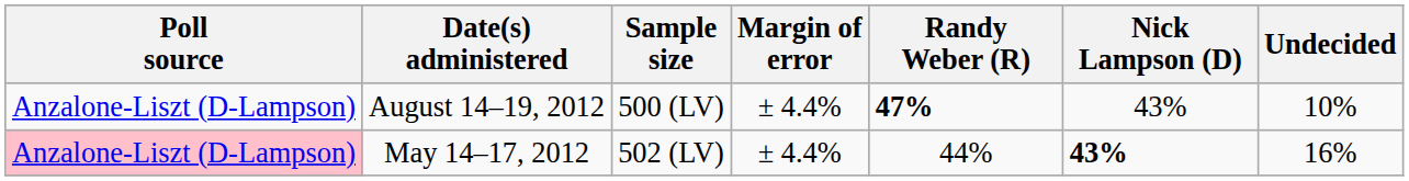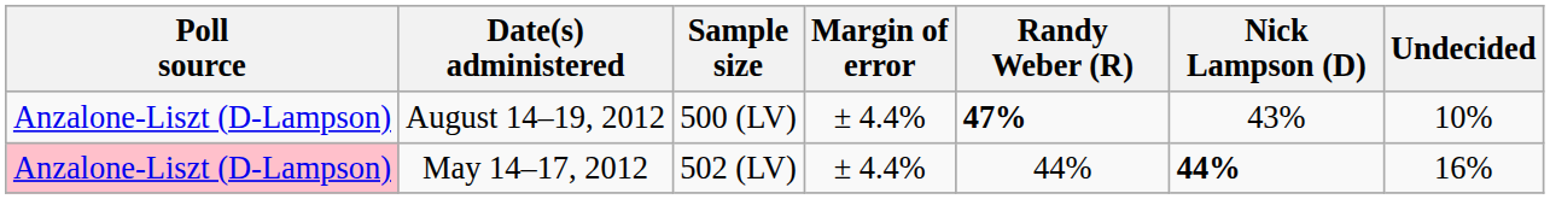 <table class="wikitable">
 <tr>
 <th>Poll<br>source</th>
 <th>Date(s)<br>administered</th>
 <th>Sample<br>size</th>
 <th>Margin of<br>error</th>
 <th style="width:100px;">Randy<br>Weber (R)</th>
 <th style="width:100px;">Nick<br>Lampson (D)</th>
 <th>Undecided</th>
 </tr>
 <tr>
 <td><a href='#'>Anzalone-Liszt (D-Lampson)</a></td>
 <td align=center>August 14–19, 2012</td>
 <td align=center>500 (LV)</td>
 <td align=center>± 4.4%</td>
 <td><strong>47%</strong></td>
 <td align=center>43%</td>
 <td align=center>10%</td>
 </tr>
 <tr>
 <td style="background: pink;"><a href='#'>Anzalone-Liszt (D-Lampson)</a></td>
 <td align=center>May 14–17, 2012</td>
 <td align=center>502 (LV)</td>
 <td align=center>± 4.4%</td>
 <td align=center>44%</td>
-<td><strong>43%</strong></td>
+<td><strong>44%</strong></td>
 <td align=center>16%</td>
 </tr>
 </table>
